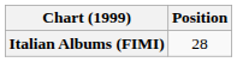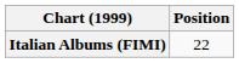 <table class="wikitable plainrowheaders" style="text-align:center">
 <tr>
 <th scope="col">Chart (1999)</th>
 <th scope="col">Position</th>
 </tr>
 <tr>
 <th scope="row">Italian Albums (FIMI)</th>
-<td>28</td>
+<td>22</td>
 </tr>
 </table>
